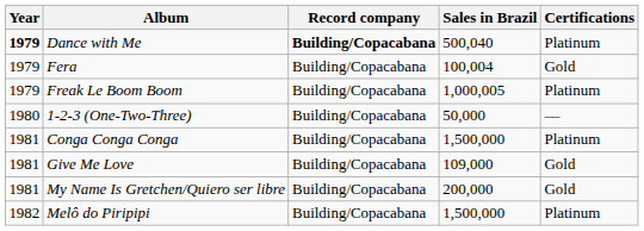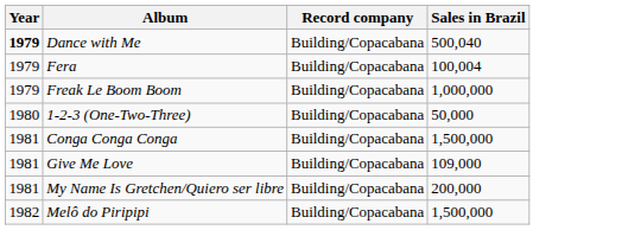 <table class="wikitable" border="1" style=text-align:center;>
 <tr>
 <th>Year</th>
 <th>Album</th>
 <th>Record company</th>
 <th>Sales in Brazil</th>
-<th>Certifications</th>
 </tr>
 <tr>
 <td><strong>1979</strong></td>
 <td align=left><em>Dance with Me</em></td>
-<td align=left><strong>Building/Copacabana</strong></td>
+<td align=left>Building/Copacabana</td>
 <td align=left>500,040</td>
-<td align=left>Platinum</td>
 </tr>
 <tr>
 <td>1979</td>
 <td align=left><em>Fera</em></td>
 <td align=left>Building/Copacabana</td>
 <td align=left>100,004</td>
-<td align=left>Gold</td>
 </tr>
 <tr>
 <td>1979</td>
 <td align=left><em>Freak Le Boom Boom</em></td>
 <td align=left>Building/Copacabana</td>
-<td align=left>1,000,005</td>
-<td align=left>Platinum</td>
+<td align=left>1,000,000</td>
 </tr>
 <tr>
 <td>1980</td>
 <td align=left><em>1-2-3 (One-Two-Three)</em></td>
 <td align=left>Building/Copacabana</td>
 <td align=left>50,000</td>
-<td align=left>—</td>
 </tr>
 <tr>
 <td>1981</td>
 <td align=left><em>Conga Conga Conga</em></td>
 <td align=left>Building/Copacabana</td>
 <td align=left>1,500,000</td>
-<td align=left>Platinum</td>
 </tr>
 <tr>
 <td>1981</td>
 <td align=left><em>Give Me Love</em></td>
 <td align=left>Building/Copacabana</td>
 <td align=left>109,000</td>
-<td align=left>Gold</td>
 </tr>
 <tr>
 <td>1981</td>
 <td align=left><em>My Name Is Gretchen/Quiero ser libre</em></td>
 <td align=left>Building/Copacabana</td>
 <td align=left>200,000</td>
-<td align=left>Gold</td>
 </tr>
 <tr>
 <td>1982</td>
 <td align=left><em>Melô do Piripipi</em></td>
 <td align=left>Building/Copacabana</td>
 <td align=left>1,500,000</td>
-<td align=left>Platinum</td>
 </tr>
 </table>
